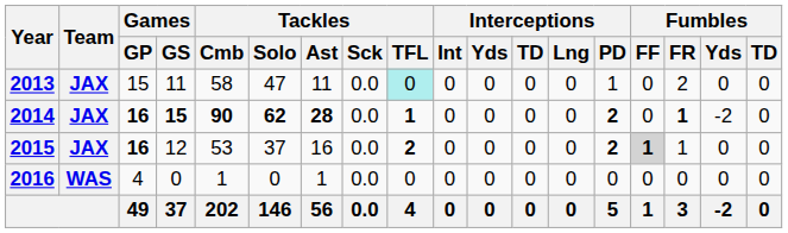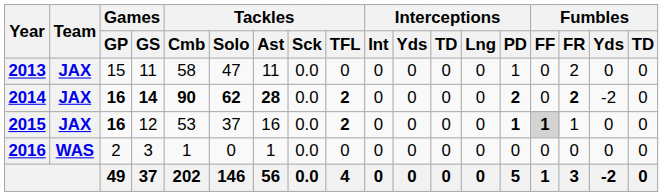 <table class="wikitable" style="text-align:center">
 <tr>
 <th rowspan="2">Year</th>
 <th rowspan="2">Team</th>
 <th colspan="2">Games</th>
 <th colspan="5">Tackles</th>
 <th colspan="5">Interceptions</th>
 <th colspan="4">Fumbles</th>
 </tr>
 <tr>
 <th>GP</th>
 <th>GS</th>
 <th>Cmb</th>
 <th>Solo</th>
 <th>Ast</th>
 <th>Sck</th>
 <th>TFL</th>
 <th>Int</th>
 <th>Yds</th>
 <th>TD</th>
 <th>Lng</th>
 <th>PD</th>
 <th>FF</th>
 <th>FR</th>
 <th>Yds</th>
 <th>TD</th>
 </tr>
 <tr>
 <th><a href='#'>2013</a></th>
 <th><a href='#'>JAX</a></th>
 <td>15</td>
 <td>11</td>
 <td>58</td>
 <td>47</td>
 <td>11</td>
 <td>0.0</td>
-<td style="background: paleturquoise;">0</td>
+<td>0</td>
 <td>0</td>
 <td>0</td>
 <td>0</td>
 <td>0</td>
 <td>1</td>
 <td>0</td>
 <td>2</td>
 <td>0</td>
 <td>0</td>
 </tr>
 <tr>
 <th><a href='#'>2014</a></th>
 <th><a href='#'>JAX</a></th>
 <td><strong>16</strong></td>
-<td><strong>15</strong></td>
+<td><strong>14</strong></td>
 <td><strong>90</strong></td>
 <td><strong>62</strong></td>
 <td><strong>28</strong></td>
 <td>0.0</td>
-<td><strong>1</strong></td>
+<td><strong>2</strong></td>
 <td>0</td>
 <td>0</td>
 <td>0</td>
 <td>0</td>
 <td><strong>2</strong></td>
 <td>0</td>
-<td><strong>1</strong></td>
+<td><strong>2</strong></td>
 <td>-2</td>
 <td>0</td>
 </tr>
 <tr>
 <th><a href='#'>2015</a></th>
 <th><a href='#'>JAX</a></th>
 <td><strong>16</strong></td>
 <td>12</td>
 <td>53</td>
 <td>37</td>
 <td>16</td>
 <td>0.0</td>
 <td><strong>2</strong></td>
 <td>0</td>
 <td>0</td>
 <td>0</td>
 <td>0</td>
-<td><strong>2</strong></td>
+<td><strong>1</strong></td>
 <td style="background: lightgrey;"><strong>1</strong></td>
 <td>1</td>
 <td>0</td>
 <td>0</td>
 </tr>
 <tr>
 <th><a href='#'>2016</a></th>
 <th><a href='#'>WAS</a></th>
-<td>4</td>
-<td>0</td>
+<td>2</td>
+<td>3</td>
 <td>1</td>
 <td>0</td>
 <td>1</td>
 <td>0.0</td>
 <td>0</td>
 <td>0</td>
 <td>0</td>
 <td>0</td>
 <td>0</td>
 <td>0</td>
 <td>0</td>
 <td>0</td>
 <td>0</td>
 <td>0</td>
 </tr>
 <tr>
 <th colspan="2"></th>
 <th>49</th>
 <th>37</th>
 <th>202</th>
 <th>146</th>
 <th>56</th>
 <th>0.0</th>
 <th>4</th>
 <th>0</th>
 <th>0</th>
 <th>0</th>
 <th>0</th>
 <th>5</th>
 <th>1</th>
 <th>3</th>
 <th>-2</th>
 <th>0</th>
 </tr>
 </table>
